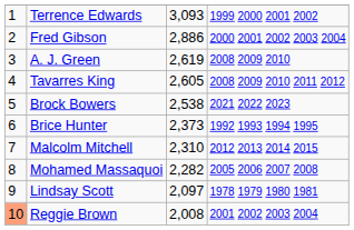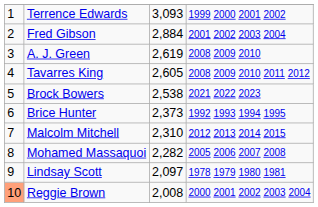 <table class="wikitable">
 <tr>
 </tr>
 <tr>
 <td>1</td>
 <td><a href='#'>Terrence Edwards</a></td>
 <td>3,093</td>
 <td style="font-size:80%;"><a href='#'>1999</a> <a href='#'>2000</a> <a href='#'>2001</a> <a href='#'>2002</a></td>
 </tr>
 <tr>
 <td>2</td>
 <td><a href='#'>Fred Gibson</a></td>
-<td>2,886</td>
-<td style="font-size:80%;"><a href='#'>2000</a> <a href='#'>2001</a> <a href='#'>2002</a> <a href='#'>2003</a> <a href='#'>2004</a></td>
+<td>2,884</td>
+<td style="font-size:80%;"><a href='#'>2001</a> <a href='#'>2002</a> <a href='#'>2003</a> <a href='#'>2004</a></td>
 </tr>
 <tr>
 <td>3</td>
 <td><a href='#'>A. J. Green</a></td>
 <td>2,619</td>
 <td style="font-size:80%;"><a href='#'>2008</a> <a href='#'>2009</a> <a href='#'>2010</a></td>
 </tr>
 <tr>
 <td>4</td>
 <td><a href='#'>Tavarres King</a></td>
 <td>2,605</td>
 <td style="font-size:80%;"><a href='#'>2008</a> <a href='#'>2009</a> <a href='#'>2010</a> <a href='#'>2011</a> <a href='#'>2012</a></td>
 </tr>
 <tr>
 <td>5</td>
 <td><a href='#'>Brock Bowers</a></td>
 <td>2,538</td>
 <td style="font-size:80%;"><a href='#'>2021</a> <a href='#'>2022</a> <a href='#'>2023</a></td>
 </tr>
 <tr>
 <td>6</td>
 <td><a href='#'>Brice Hunter</a></td>
 <td>2,373</td>
 <td style="font-size:80%;"><a href='#'>1992</a> <a href='#'>1993</a> <a href='#'>1994</a> <a href='#'>1995</a></td>
 </tr>
 <tr>
 <td>7</td>
 <td><a href='#'>Malcolm Mitchell</a></td>
 <td>2,310</td>
 <td style="font-size:80%;"><a href='#'>2012</a> <a href='#'>2013</a> <a href='#'>2014</a> <a href='#'>2015</a></td>
 </tr>
 <tr>
 <td>8</td>
 <td><a href='#'>Mohamed Massaquoi</a></td>
 <td>2,282</td>
 <td style="font-size:80%;"><a href='#'>2005</a> <a href='#'>2006</a> <a href='#'>2007</a> <a href='#'>2008</a></td>
 </tr>
 <tr>
 <td>9</td>
 <td><a href='#'>Lindsay Scott</a></td>
 <td>2,097</td>
 <td style="font-size:80%;"><a href='#'>1978</a> <a href='#'>1979</a> <a href='#'>1980</a> <a href='#'>1981</a></td>
 </tr>
 <tr>
 <td style="background: lightsalmon;">10</td>
 <td><a href='#'>Reggie Brown</a></td>
 <td>2,008</td>
-<td style="font-size:80%;"><a href='#'>2001</a> <a href='#'>2002</a> <a href='#'>2003</a> <a href='#'>2004</a></td>
+<td style="font-size:80%;"><a href='#'>2000</a> <a href='#'>2001</a> <a href='#'>2002</a> <a href='#'>2003</a> <a href='#'>2004</a></td>
 </tr>
 </table>
